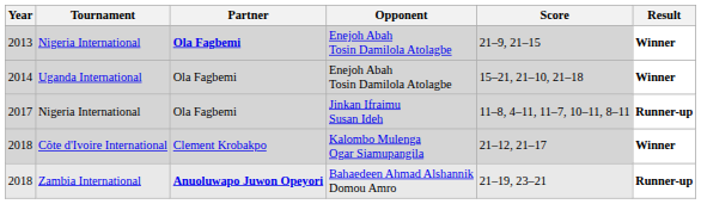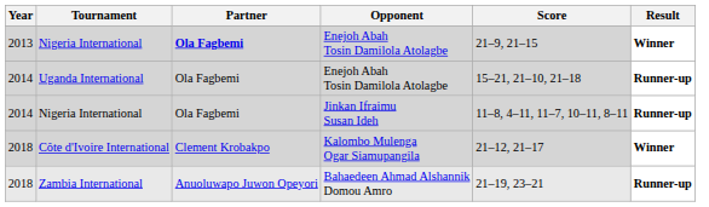 <table class="sortable wikitable" style="font-size: 90%;">
 <tr>
 <th>Year</th>
 <th>Tournament</th>
 <th>Partner</th>
 <th>Opponent</th>
 <th>Score</th>
 <th>Result</th>
 </tr>
 <tr style="background:#D5D5D5">
 <td align="center">2013</td>
 <td align="left"><a href='#'>Nigeria International</a></td>
 <td align="left"><strong> <a href='#'>Ola Fagbemi</a></strong></td>
 <td align="left"> <a href='#'>Enejoh Abah</a><br> <a href='#'>Tosin Damilola Atolagbe</a></td>
 <td align="left">21–9, 21–15</td>
 <td style="text-align:left; background:white"> <strong>Winner</strong></td>
 </tr>
 <tr style="background:#D5D5D5">
 <td align="center">2014</td>
 <td align="left"><a href='#'>Uganda International</a></td>
 <td align="left"> Ola Fagbemi</td>
 <td align="left"> Enejoh Abah<br> Tosin Damilola Atolagbe</td>
 <td align="left">15–21, 21–10, 21–18</td>
-<td style="text-align:left; background:white"> <strong>Winner</strong></td>
+<td style="text-align:left; background:white"> <strong>Runner-up</strong></td>
 </tr>
 <tr style="background:#D5D5D5">
-<td align="center">2017</td>
+<td align="center">2014</td>
 <td align="left">Nigeria International</td>
 <td align="left"> Ola Fagbemi</td>
 <td align="left"> <a href='#'>Jinkan Ifraimu</a><br> <a href='#'>Susan Ideh</a></td>
 <td align="left">11–8, 4–11, 11–7, 10–11, 8–11</td>
 <td style="text-align:left; background:white"> <strong>Runner-up</strong></td>
 </tr>
 <tr style="background:#D5D5D5">
 <td align="center">2018</td>
 <td align="left"><a href='#'>Côte d'Ivoire International</a></td>
 <td align="left"> <a href='#'>Clement Krobakpo</a></td>
 <td align="left"> <a href='#'>Kalombo Mulenga</a><br> <a href='#'>Ogar Siamupangila</a></td>
 <td align="left">21–12, 21–17</td>
 <td style="text-align:left; background:white"> <strong>Winner</strong></td>
 </tr>
 <tr style="background:#E9E9E9">
 <td align="center">2018</td>
 <td align="left"><a href='#'>Zambia International</a></td>
-<td align="left"><strong> <a href='#'>Anuoluwapo Juwon Opeyori</a></strong></td>
+<td align="left"> <a href='#'>Anuoluwapo Juwon Opeyori</a></td>
 <td align="left"> <a href='#'>Bahaedeen Ahmad Alshannik</a><br> Domou Amro</td>
 <td align="left">21–19, 23–21</td>
 <td style="text-align:left; background:white"> <strong>Runner-up</strong></td>
 </tr>
 </table>
